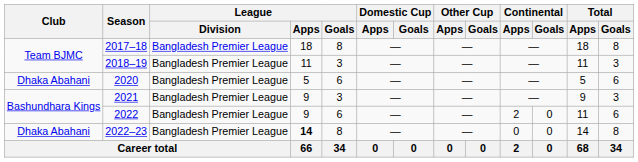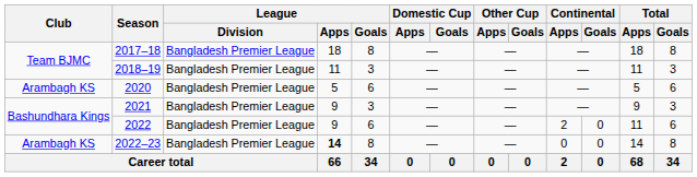 <table class="wikitable" style="text-align:center">
 <tr>
 <th rowspan="2">Club</th>
 <th rowspan="2">Season</th>
 <th colspan="3">League</th>
 <th colspan="2">Domestic Cup</th>
 <th colspan="2">Other Cup</th>
 <th colspan="2">Continental</th>
 <th colspan="2">Total</th>
 </tr>
 <tr>
 <th>Division</th>
 <th>Apps</th>
 <th>Goals</th>
 <th>Apps</th>
 <th>Goals</th>
 <th>Apps</th>
 <th>Goals</th>
 <th>Apps</th>
 <th>Goals</th>
 <th>Apps</th>
 <th>Goals</th>
 </tr>
 <tr>
 <td rowspan=2><a href='#'>Team BJMC</a></td>
 <td><a href='#'>2017–18</a></td>
 <td><a href='#'>Bangladesh Premier League</a></td>
 <td>18</td>
 <td>8</td>
 <td colspan="2">—</td>
 <td colspan="2">—</td>
 <td colspan="2">—</td>
 <td>18</td>
 <td>8</td>
 </tr>
 <tr>
 <td><a href='#'>2018–19</a></td>
 <td>Bangladesh Premier League</td>
 <td>11</td>
 <td>3</td>
 <td colspan="2">—</td>
 <td colspan="2">—</td>
 <td colspan="2">—</td>
 <td>11</td>
 <td>3</td>
 </tr>
 <tr>
-<td><a href='#'>Dhaka Abahani</a></td>
+<td><a href='#'>Arambagh KS</a></td>
 <td><a href='#'>2020</a></td>
 <td>Bangladesh Premier League</td>
 <td>5</td>
 <td>6</td>
 <td colspan="2">—</td>
 <td colspan="2">—</td>
 <td colspan="2">—</td>
 <td>5</td>
 <td>6</td>
 </tr>
 <tr>
 <td rowspan=2><a href='#'>Bashundhara Kings</a></td>
 <td><a href='#'>2021</a></td>
 <td>Bangladesh Premier League</td>
 <td>9</td>
 <td>3</td>
 <td colspan="2">—</td>
 <td colspan="2">—</td>
 <td colspan="2">—</td>
 <td>9</td>
 <td>3</td>
 </tr>
 <tr>
 <td><a href='#'>2022</a></td>
 <td>Bangladesh Premier League</td>
 <td>9</td>
 <td>6</td>
 <td colspan="2">—</td>
 <td colspan="2">—</td>
 <td>2</td>
 <td>0</td>
 <td>11</td>
 <td>6</td>
 </tr>
 <tr>
-<td><a href='#'>Dhaka Abahani</a></td>
+<td><a href='#'>Arambagh KS</a></td>
 <td><a href='#'>2022–23</a></td>
 <td>Bangladesh Premier League</td>
 <td><strong>14</strong></td>
 <td>8</td>
 <td colspan="2">—</td>
 <td colspan="2">—</td>
 <td>0</td>
 <td>0</td>
 <td>14</td>
 <td>8 </td>
 </tr>
 <tr>
 <th colspan="3">Career total</th>
 <th>66</th>
 <th>34</th>
 <th>0</th>
 <th>0</th>
 <th>0</th>
 <th>0</th>
 <th>2</th>
 <th>0</th>
 <th>68</th>
 <th>34</th>
 </tr>
 </table>
